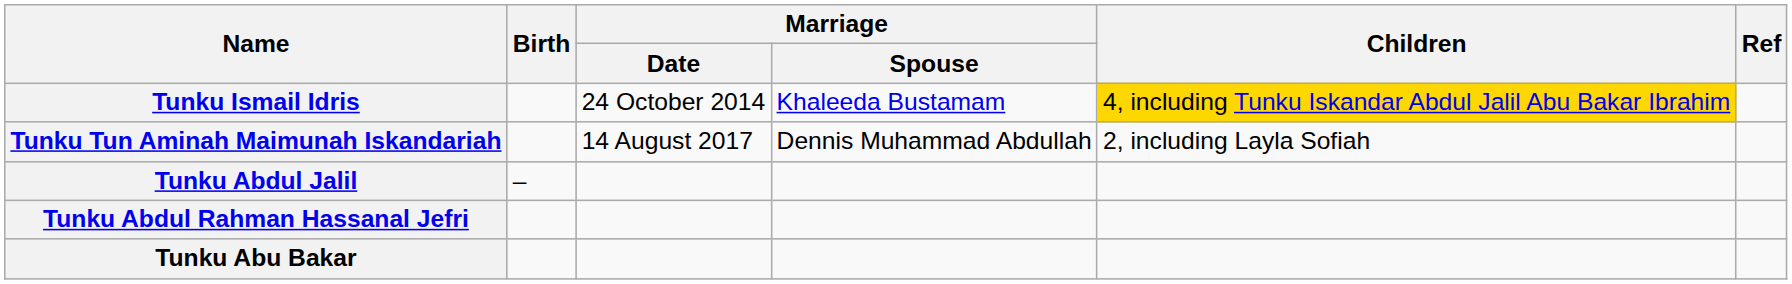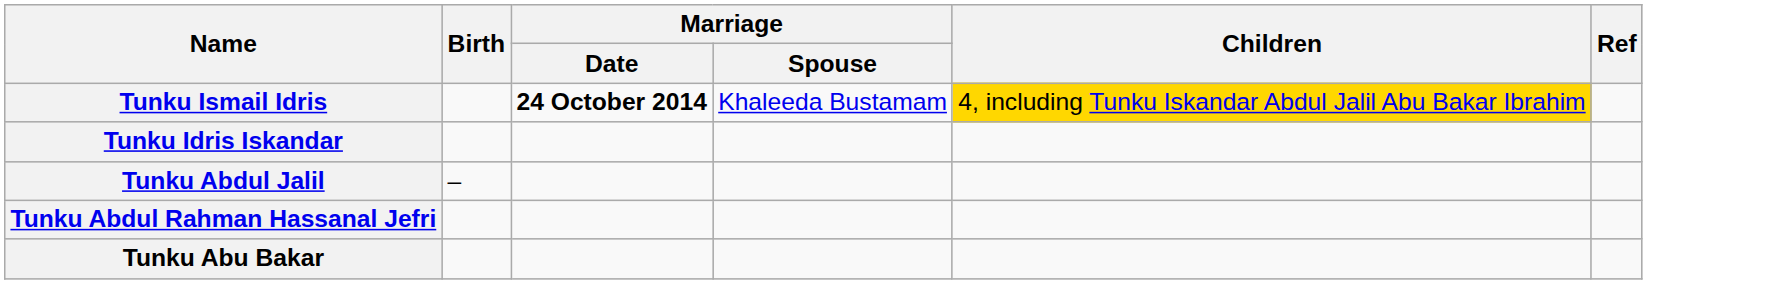 <table class="wikitable plainrowheaders">
 <tr>
 <th rowspan="2" scope="col">Name</th>
 <th rowspan="2" scope="col">Birth</th>
 <th colspan="2" scope="col">Marriage</th>
 <th rowspan="2" scope="col">Children</th>
 <th rowspan="2">Ref</th>
 </tr>
 <tr>
 <th scope="col">Date</th>
 <th scope="col">Spouse</th>
 </tr>
 <tr>
 <th scope="row"><a href='#'>Tunku Ismail Idris</a></th>
 <td></td>
-<td>24 October 2014</td>
+<td><strong>24 October 2014</strong></td>
 <td><a href='#'>Khaleeda Bustamam</a></td>
 <td style="background: gold;">4, including <a href='#'>Tunku Iskandar Abdul Jalil Abu Bakar Ibrahim</a></td>
 <td></td>
 </tr>
 <tr>
-<th scope="row"><a href='#'>Tunku Tun Aminah Maimunah Iskandariah</a></th>
+<th scope="row"><a href='#'>Tunku Idris Iskandar</a></th>
 <td></td>
-<td>14 August 2017</td>
-<td>Dennis Muhammad Abdullah</td>
-<td>2, including Layla Sofiah</td>
+<td></td>
+<td></td>
+<td></td>
 <td></td>
 </tr>
 <tr>
 <th scope="row"><a href='#'>Tunku Abdul Jalil</a></th>
 <td> – </td>
 <td></td>
 <td></td>
 <td></td>
 <td></td>
 </tr>
 <tr>
 <th scope="row"><a href='#'>Tunku Abdul Rahman Hassanal Jefri</a></th>
 <td></td>
 <td></td>
 <td></td>
 <td></td>
 <td></td>
 </tr>
 <tr>
 <th scope="row">Tunku Abu Bakar</th>
 <td></td>
 <td></td>
 <td></td>
 <td></td>
 <td></td>
 </tr>
 </table>
